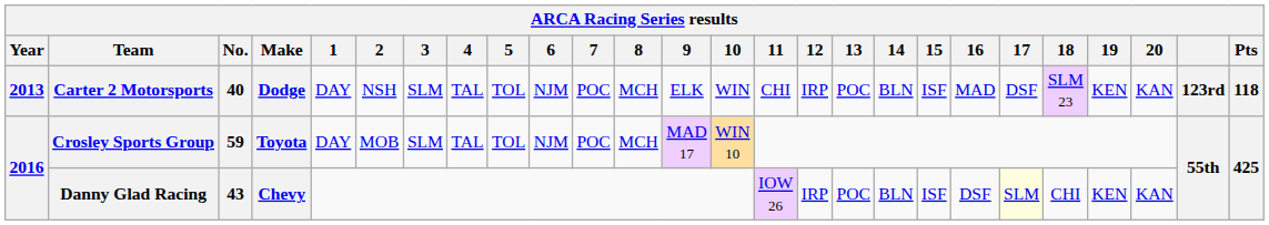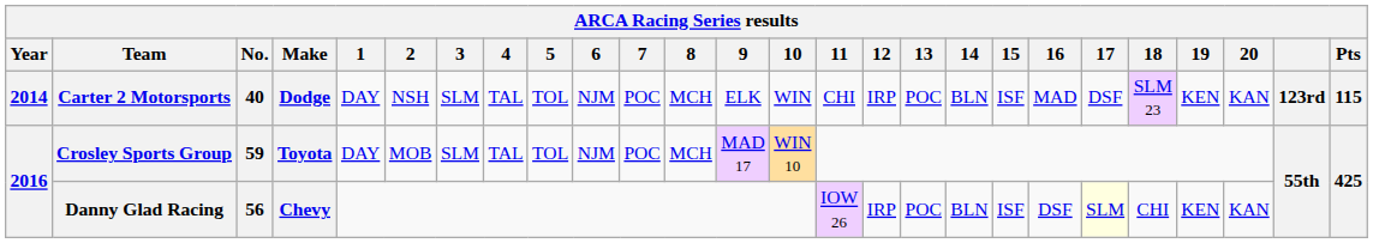 <table class="wikitable" style="text-align:center; font-size:75%">
 <tr>
 <th colspan=45><a href='#'>ARCA Racing Series</a> results</th>
 </tr>
 <tr>
 <th>Year</th>
 <th>Team</th>
 <th>No.</th>
 <th>Make</th>
 <th>1</th>
 <th>2</th>
 <th>3</th>
 <th>4</th>
 <th>5</th>
 <th>6</th>
 <th>7</th>
 <th>8</th>
 <th>9</th>
 <th>10</th>
 <th>11</th>
 <th>12</th>
 <th>13</th>
 <th>14</th>
 <th>15</th>
 <th>16</th>
 <th>17</th>
 <th>18</th>
 <th>19</th>
 <th>20</th>
 <th></th>
 <th>Pts</th>
 </tr>
 <tr>
-<th><a href='#'>2013</a></th>
+<th><a href='#'>2014</a></th>
 <th><a href='#'>Carter 2 Motorsports</a></th>
 <th>40</th>
 <th><a href='#'>Dodge</a></th>
 <td><a href='#'>DAY</a></td>
 <td><a href='#'>NSH</a></td>
 <td><a href='#'>SLM</a></td>
 <td><a href='#'>TAL</a></td>
 <td><a href='#'>TOL</a></td>
 <td><a href='#'>NJM</a></td>
 <td><a href='#'>POC</a></td>
 <td><a href='#'>MCH</a></td>
 <td><a href='#'>ELK</a></td>
 <td><a href='#'>WIN</a></td>
 <td><a href='#'>CHI</a></td>
 <td><a href='#'>IRP</a></td>
 <td><a href='#'>POC</a></td>
 <td><a href='#'>BLN</a></td>
 <td><a href='#'>ISF</a></td>
 <td><a href='#'>MAD</a></td>
 <td><a href='#'>DSF</a></td>
 <td style="background:#EFCFFF;"><a href='#'>SLM</a><br><small>23</small></td>
 <td><a href='#'>KEN</a></td>
 <td><a href='#'>KAN</a></td>
 <th>123rd</th>
-<th>118</th>
+<th>115</th>
 </tr>
 <tr>
 <th rowspan=2><a href='#'>2016</a></th>
 <th><a href='#'>Crosley Sports Group</a></th>
 <th>59</th>
 <th><a href='#'>Toyota</a></th>
 <td><a href='#'>DAY</a></td>
 <td><a href='#'>MOB</a></td>
 <td><a href='#'>SLM</a></td>
 <td><a href='#'>TAL</a></td>
 <td><a href='#'>TOL</a></td>
 <td><a href='#'>NJM</a></td>
 <td><a href='#'>POC</a></td>
 <td><a href='#'>MCH</a></td>
 <td style="background:#EFCFFF;"><a href='#'>MAD</a><br><small>17</small></td>
 <td style="background:#FFDF9F;"><a href='#'>WIN</a><br><small>10</small></td>
 <td colspan=10></td>
 <th rowspan=2>55th</th>
 <th rowspan=2>425</th>
 </tr>
 <tr>
 <th>Danny Glad Racing</th>
-<th>43</th>
+<th>56</th>
 <th><a href='#'>Chevy</a></th>
 <td colspan=10></td>
 <td style="background:#EFCFFF;"><a href='#'>IOW</a><br><small>26</small></td>
 <td><a href='#'>IRP</a></td>
 <td><a href='#'>POC</a></td>
 <td><a href='#'>BLN</a></td>
 <td><a href='#'>ISF</a></td>
 <td><a href='#'>DSF</a></td>
 <td style="background: lightyellow;"><a href='#'>SLM</a></td>
 <td><a href='#'>CHI</a></td>
 <td><a href='#'>KEN</a></td>
 <td><a href='#'>KAN</a></td>
 </tr>
 </table>
